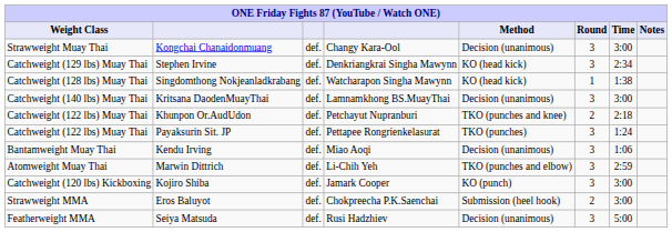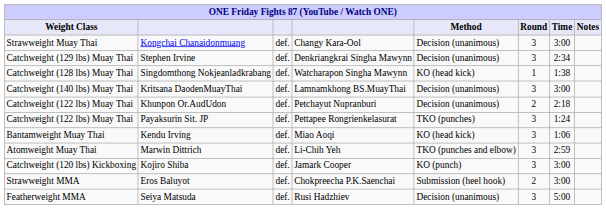 <table class="wikitable" style="font-size: 80%;">
 <tr>
 <th colspan="8" style="background-color: #ccf; color: #000080; text-align: center;"><strong>ONE Friday Fights 87 (YouTube / Watch ONE)</strong></th>
 </tr>
 <tr>
 <th colspan="1" style="background-color: #E6E8FA; color: #000000; text-align: center;">Weight Class</th>
 <th colspan="1" style="background-color: #E6E8FA; color: #000000; text-align: center;"></th>
 <th colspan="1" style="background-color: #E6E8FA; color: #000000; text-align: center;"></th>
 <th colspan="1" style="background-color: #E6E8FA; color: #000000; text-align: center;"></th>
 <th colspan="1" style="background-color: #E6E8FA; color: #000000; text-align: center;">Method</th>
 <th colspan="1" style="background-color: #E6E8FA; color: #000000; text-align: center;">Round</th>
 <th colspan="1" style="background-color: #E6E8FA; color: #000000; text-align: center;">Time</th>
 <th colspan="1" style="background-color: #E6E8FA; color: #000000; text-align: center;">Notes</th>
 </tr>
 <tr>
 <td>Strawweight Muay Thai</td>
 <td> <a href='#'>Kongchai Chanaidonmuang</a></td>
 <td>def.</td>
 <td> Changy Kara-Ool</td>
 <td>Decision (unanimous)</td>
 <td align=center>3</td>
 <td align=center>3:00</td>
 <td></td>
 </tr>
 <tr>
 <td>Catchweight (129 lbs) Muay Thai</td>
 <td> Stephen Irvine</td>
 <td>def.</td>
 <td> Denkriangkrai Singha Mawynn</td>
-<td>KO (head kick)</td>
+<td>Decision (unanimous)</td>
 <td align=center>3</td>
 <td align=center>2:34</td>
 <td></td>
 </tr>
 <tr>
 <td>Catchweight (128 lbs) Muay Thai</td>
 <td> Singdomthong Nokjeanladkrabang</td>
 <td>def.</td>
 <td> Watcharapon Singha Mawynn</td>
 <td>KO (head kick)</td>
 <td align=center>1</td>
 <td align=center>1:38</td>
 <td></td>
 </tr>
 <tr>
 <td>Catchweight (140 lbs) Muay Thai</td>
 <td> Kritsana DaodenMuayThai</td>
 <td>def.</td>
 <td> Lamnamkhong BS.MuayThai</td>
 <td>Decision (unanimous)</td>
 <td align=center>3</td>
 <td align=center>3:00</td>
 <td></td>
 </tr>
 <tr>
 <td>Catchweight (122 lbs) Muay Thai</td>
 <td> Khunpon Or.AudUdon</td>
 <td>def.</td>
 <td> Petchayut Nupranburi</td>
-<td>TKO (punches and knee)</td>
+<td>Decision (unanimous)</td>
 <td align=center>2</td>
 <td align=center>2:18</td>
 <td></td>
 </tr>
 <tr>
 <td>Catchweight (122 lbs) Muay Thai</td>
 <td> Payaksurin Sit. JP</td>
 <td>def.</td>
 <td> Pettapee Rongrienkelasurat</td>
 <td>TKO (punches)</td>
 <td align=center>3</td>
 <td align=center>1:24</td>
 <td></td>
 </tr>
 <tr>
 <td>Bantamweight Muay Thai</td>
 <td> Kendu Irving</td>
 <td>def.</td>
 <td> Miao Aoqi</td>
-<td>Decision (unanimous)</td>
+<td>KO (head kick)</td>
 <td align=center>3</td>
 <td align=center>1:06</td>
 <td></td>
 </tr>
 <tr>
 <td>Atomweight Muay Thai</td>
 <td> Marwin Dittrich</td>
 <td>def.</td>
 <td> Li-Chih Yeh</td>
 <td>TKO (punches and elbow)</td>
 <td align=center>3</td>
 <td align=center>2:59</td>
 <td></td>
 </tr>
 <tr>
 <td>Catchweight (120 lbs) Kickboxing</td>
 <td> Kojiro Shiba</td>
 <td>def.</td>
 <td> Jamark Cooper</td>
 <td>KO (punch)</td>
 <td align=center>3</td>
 <td align=center>3:00</td>
 <td></td>
 </tr>
 <tr>
 <td>Strawweight MMA</td>
 <td> Eros Baluyot</td>
 <td>def.</td>
 <td> Chokpreecha P.K.Saenchai</td>
 <td>Submission (heel hook)</td>
 <td align=center>2</td>
 <td align=center>3:00</td>
 <td></td>
 </tr>
 <tr>
 <td>Featherweight MMA</td>
 <td> Seiya Matsuda</td>
 <td>def.</td>
 <td> Rusi Hadzhiev</td>
 <td>Decision (unanimous)</td>
 <td align=center>3</td>
 <td align=center>5:00</td>
 <td></td>
 </tr>
 </table>
